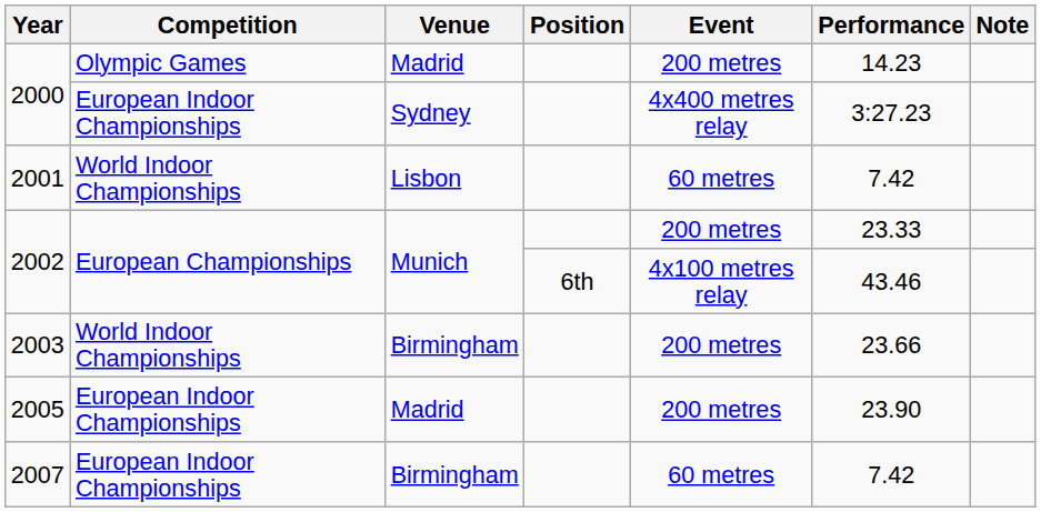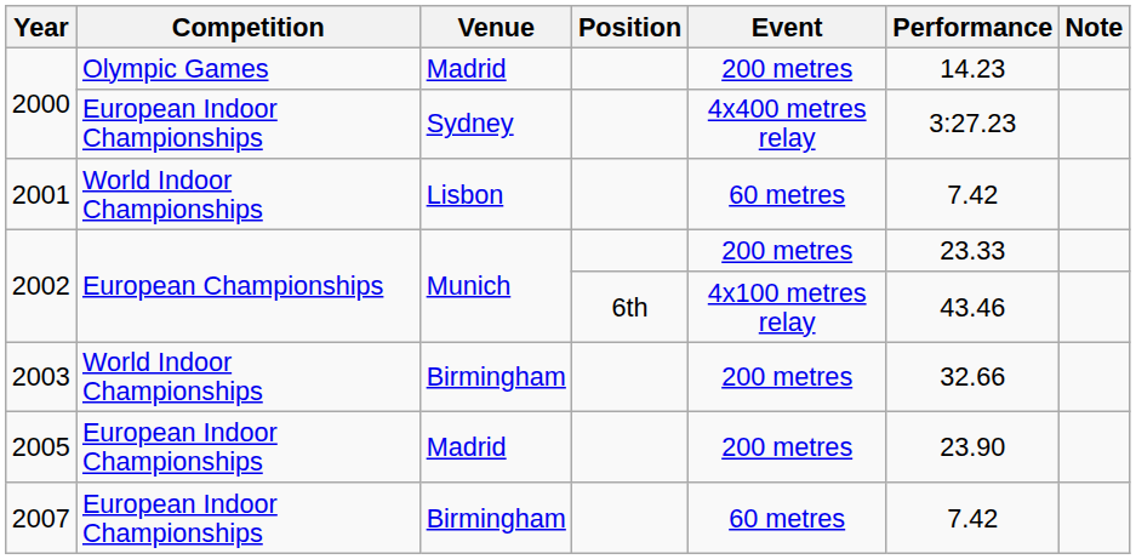 <table class="wikitable" width=70% style="font-size:90%; text-align:center;">
 <tr>
 <th>Year</th>
 <th>Competition</th>
 <th>Venue</th>
 <th>Position</th>
 <th>Event</th>
 <th>Performance</th>
 <th>Note</th>
 </tr>
 <tr>
 <td rowspan=2>2000</td>
 <td rowspan=1 align=left><a href='#'>Olympic Games</a></td>
 <td rowspan=1 align=left> <a href='#'>Madrid</a></td>
 <td></td>
 <td><a href='#'>200 metres</a></td>
 <td>14.23</td>
 <td></td>
 </tr>
 <tr>
 <td rowspan=1 align=left><a href='#'>European Indoor Championships</a></td>
 <td rowspan=1 align=left> <a href='#'>Sydney</a></td>
 <td></td>
 <td><a href='#'>4x400 metres relay</a></td>
 <td>3:27.23</td>
 <td></td>
 </tr>
 <tr>
 <td rowspan=1>2001</td>
 <td rowspan=1 align=left><a href='#'>World Indoor Championships</a></td>
 <td rowspan=1 align=left> <a href='#'>Lisbon</a></td>
 <td></td>
 <td><a href='#'>60 metres</a></td>
 <td>7.42</td>
 <td></td>
 </tr>
 <tr>
 <td rowspan=2>2002</td>
 <td rowspan=2 align=left><a href='#'>European Championships</a></td>
 <td rowspan=2 align=left> <a href='#'>Munich</a></td>
 <td></td>
 <td><a href='#'>200 metres</a></td>
 <td>23.33</td>
 <td></td>
 </tr>
 <tr>
 <td>6th</td>
 <td><a href='#'>4x100 metres relay</a></td>
 <td>43.46</td>
 <td></td>
 </tr>
 <tr>
 <td rowspan=1>2003</td>
 <td rowspan=1 align=left><a href='#'>World Indoor Championships</a></td>
 <td rowspan=1 align=left> <a href='#'>Birmingham</a></td>
 <td></td>
 <td><a href='#'>200 metres</a></td>
-<td>23.66</td>
+<td>32.66</td>
 <td></td>
 </tr>
 <tr>
 <td rowspan=1>2005</td>
 <td rowspan=1 align=left><a href='#'>European Indoor Championships</a></td>
 <td rowspan=1 align=left> <a href='#'>Madrid</a></td>
 <td></td>
 <td><a href='#'>200 metres</a></td>
 <td>23.90</td>
 <td></td>
 </tr>
 <tr>
 <td rowspan=1>2007</td>
 <td rowspan=1 align=left><a href='#'>European Indoor Championships</a></td>
 <td rowspan=1 align=left> <a href='#'>Birmingham</a></td>
 <td></td>
 <td><a href='#'>60 metres</a></td>
 <td>7.42</td>
 <td></td>
 </tr>
 </table>
